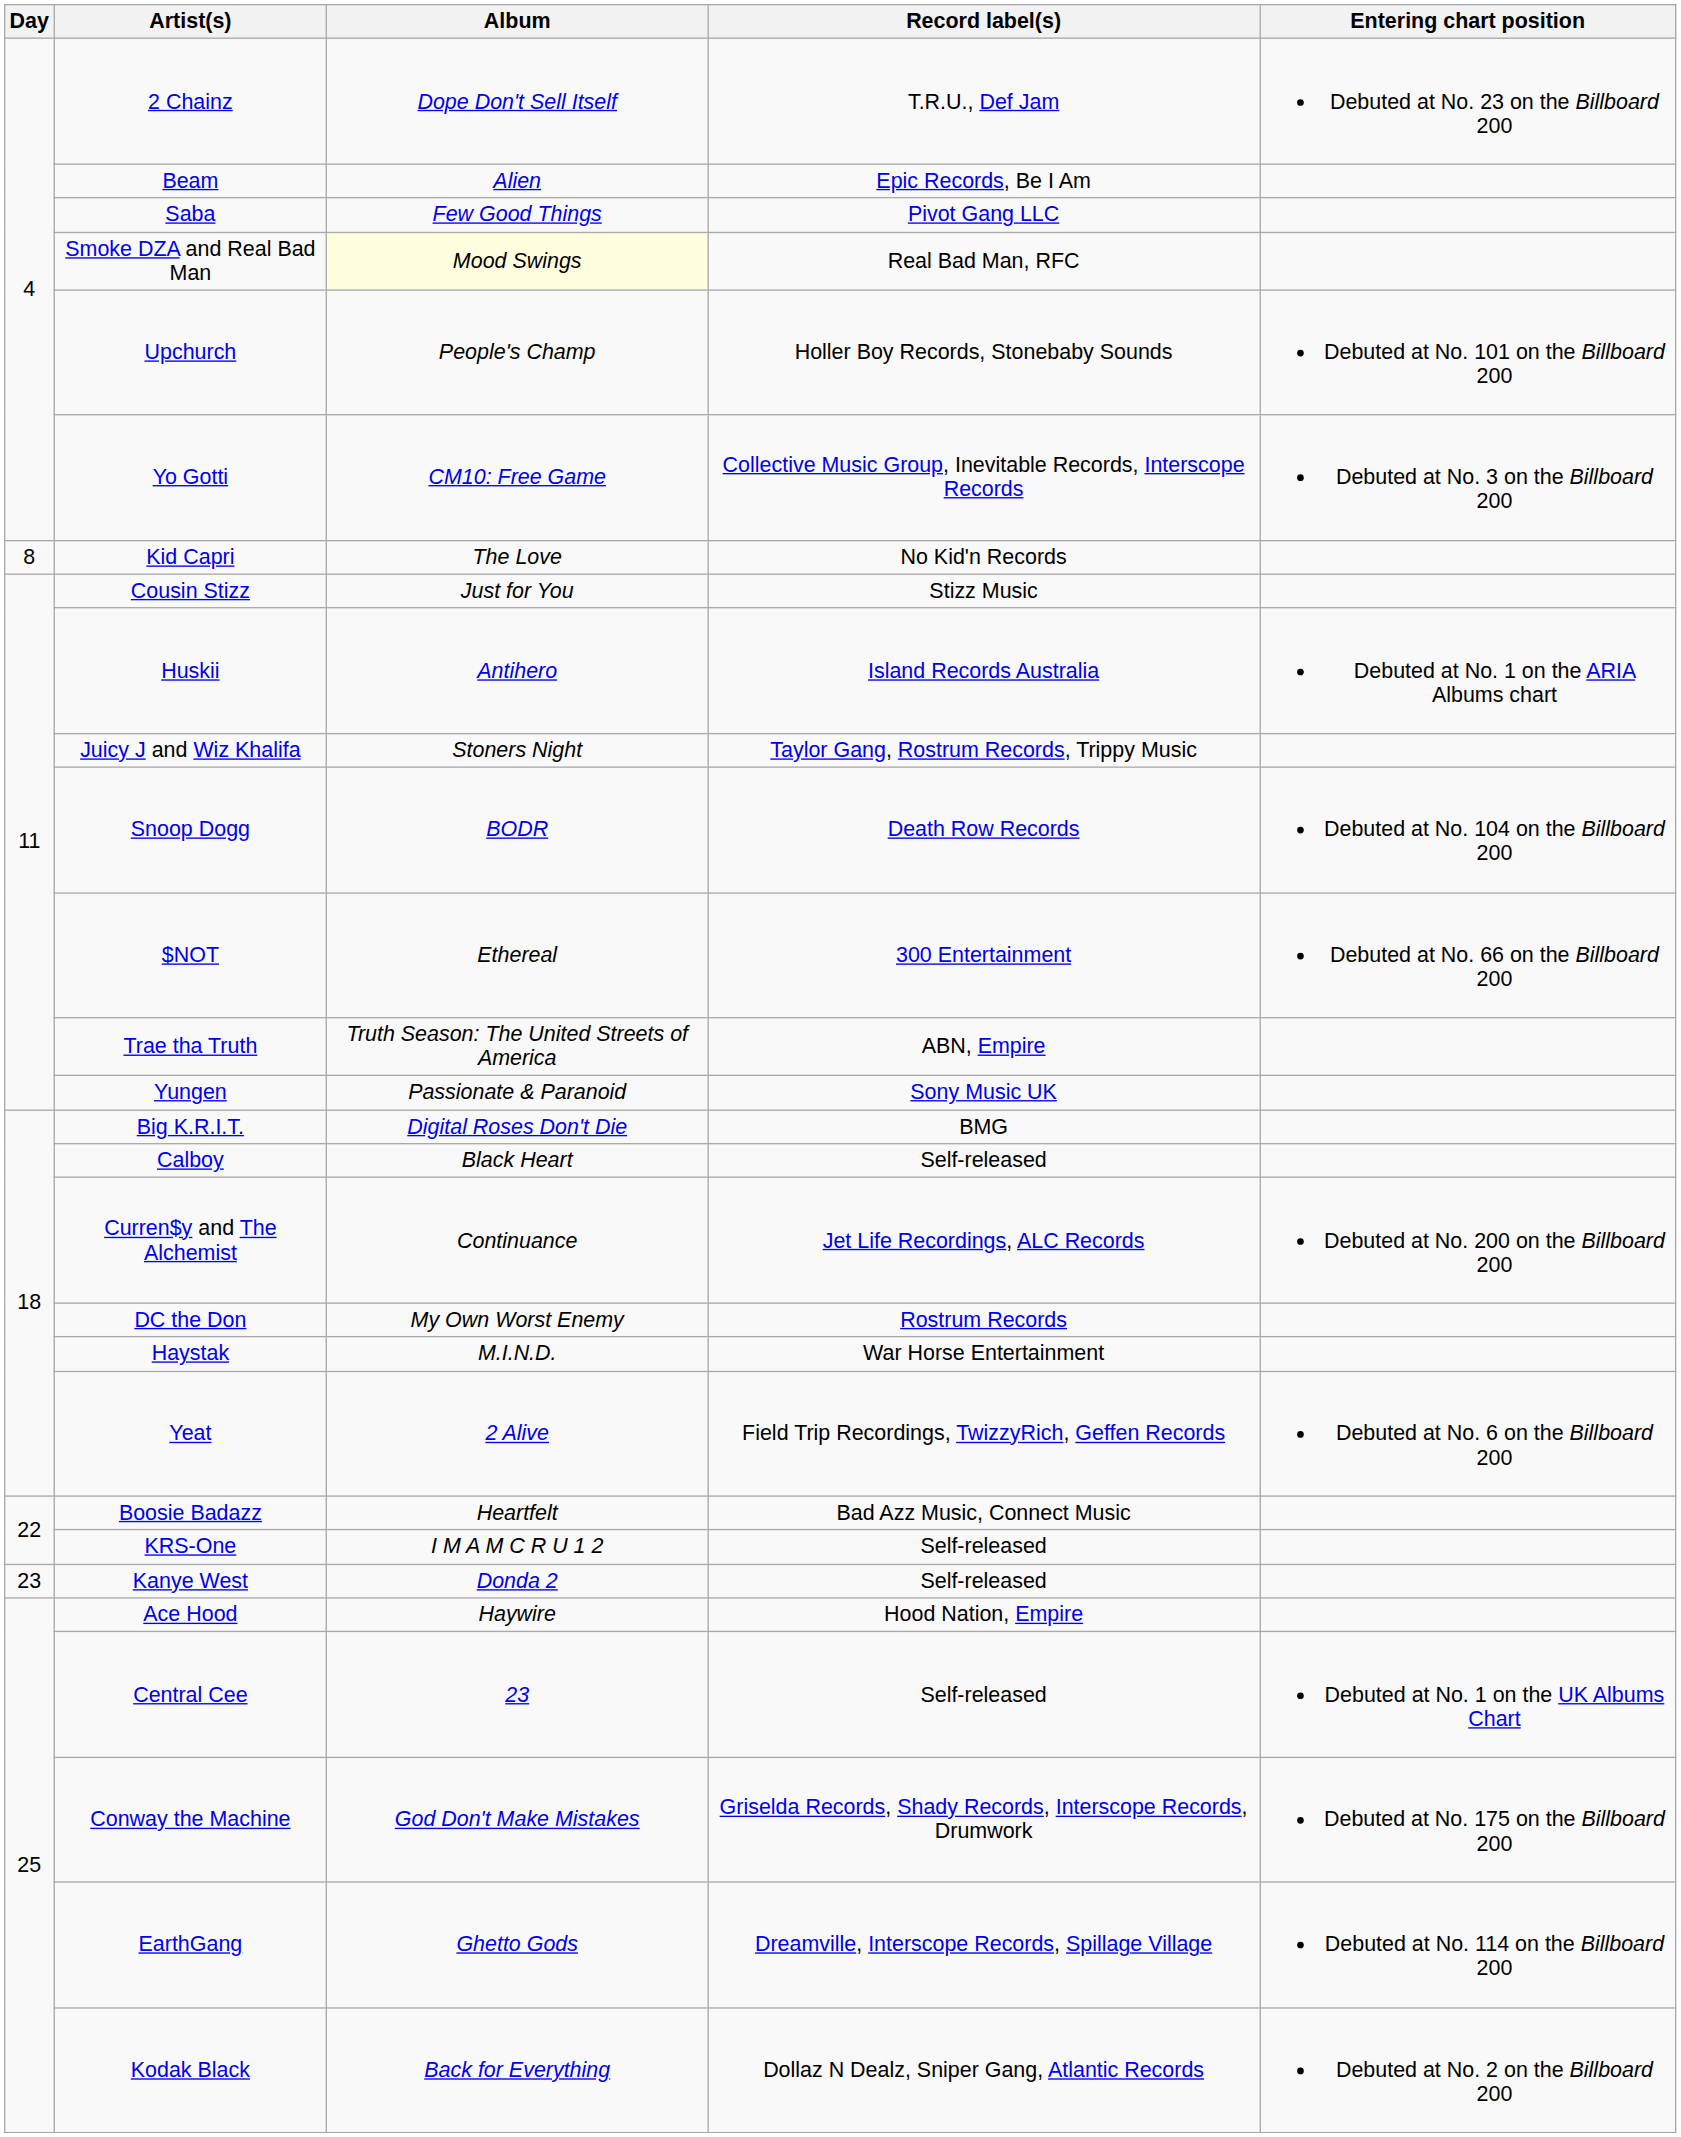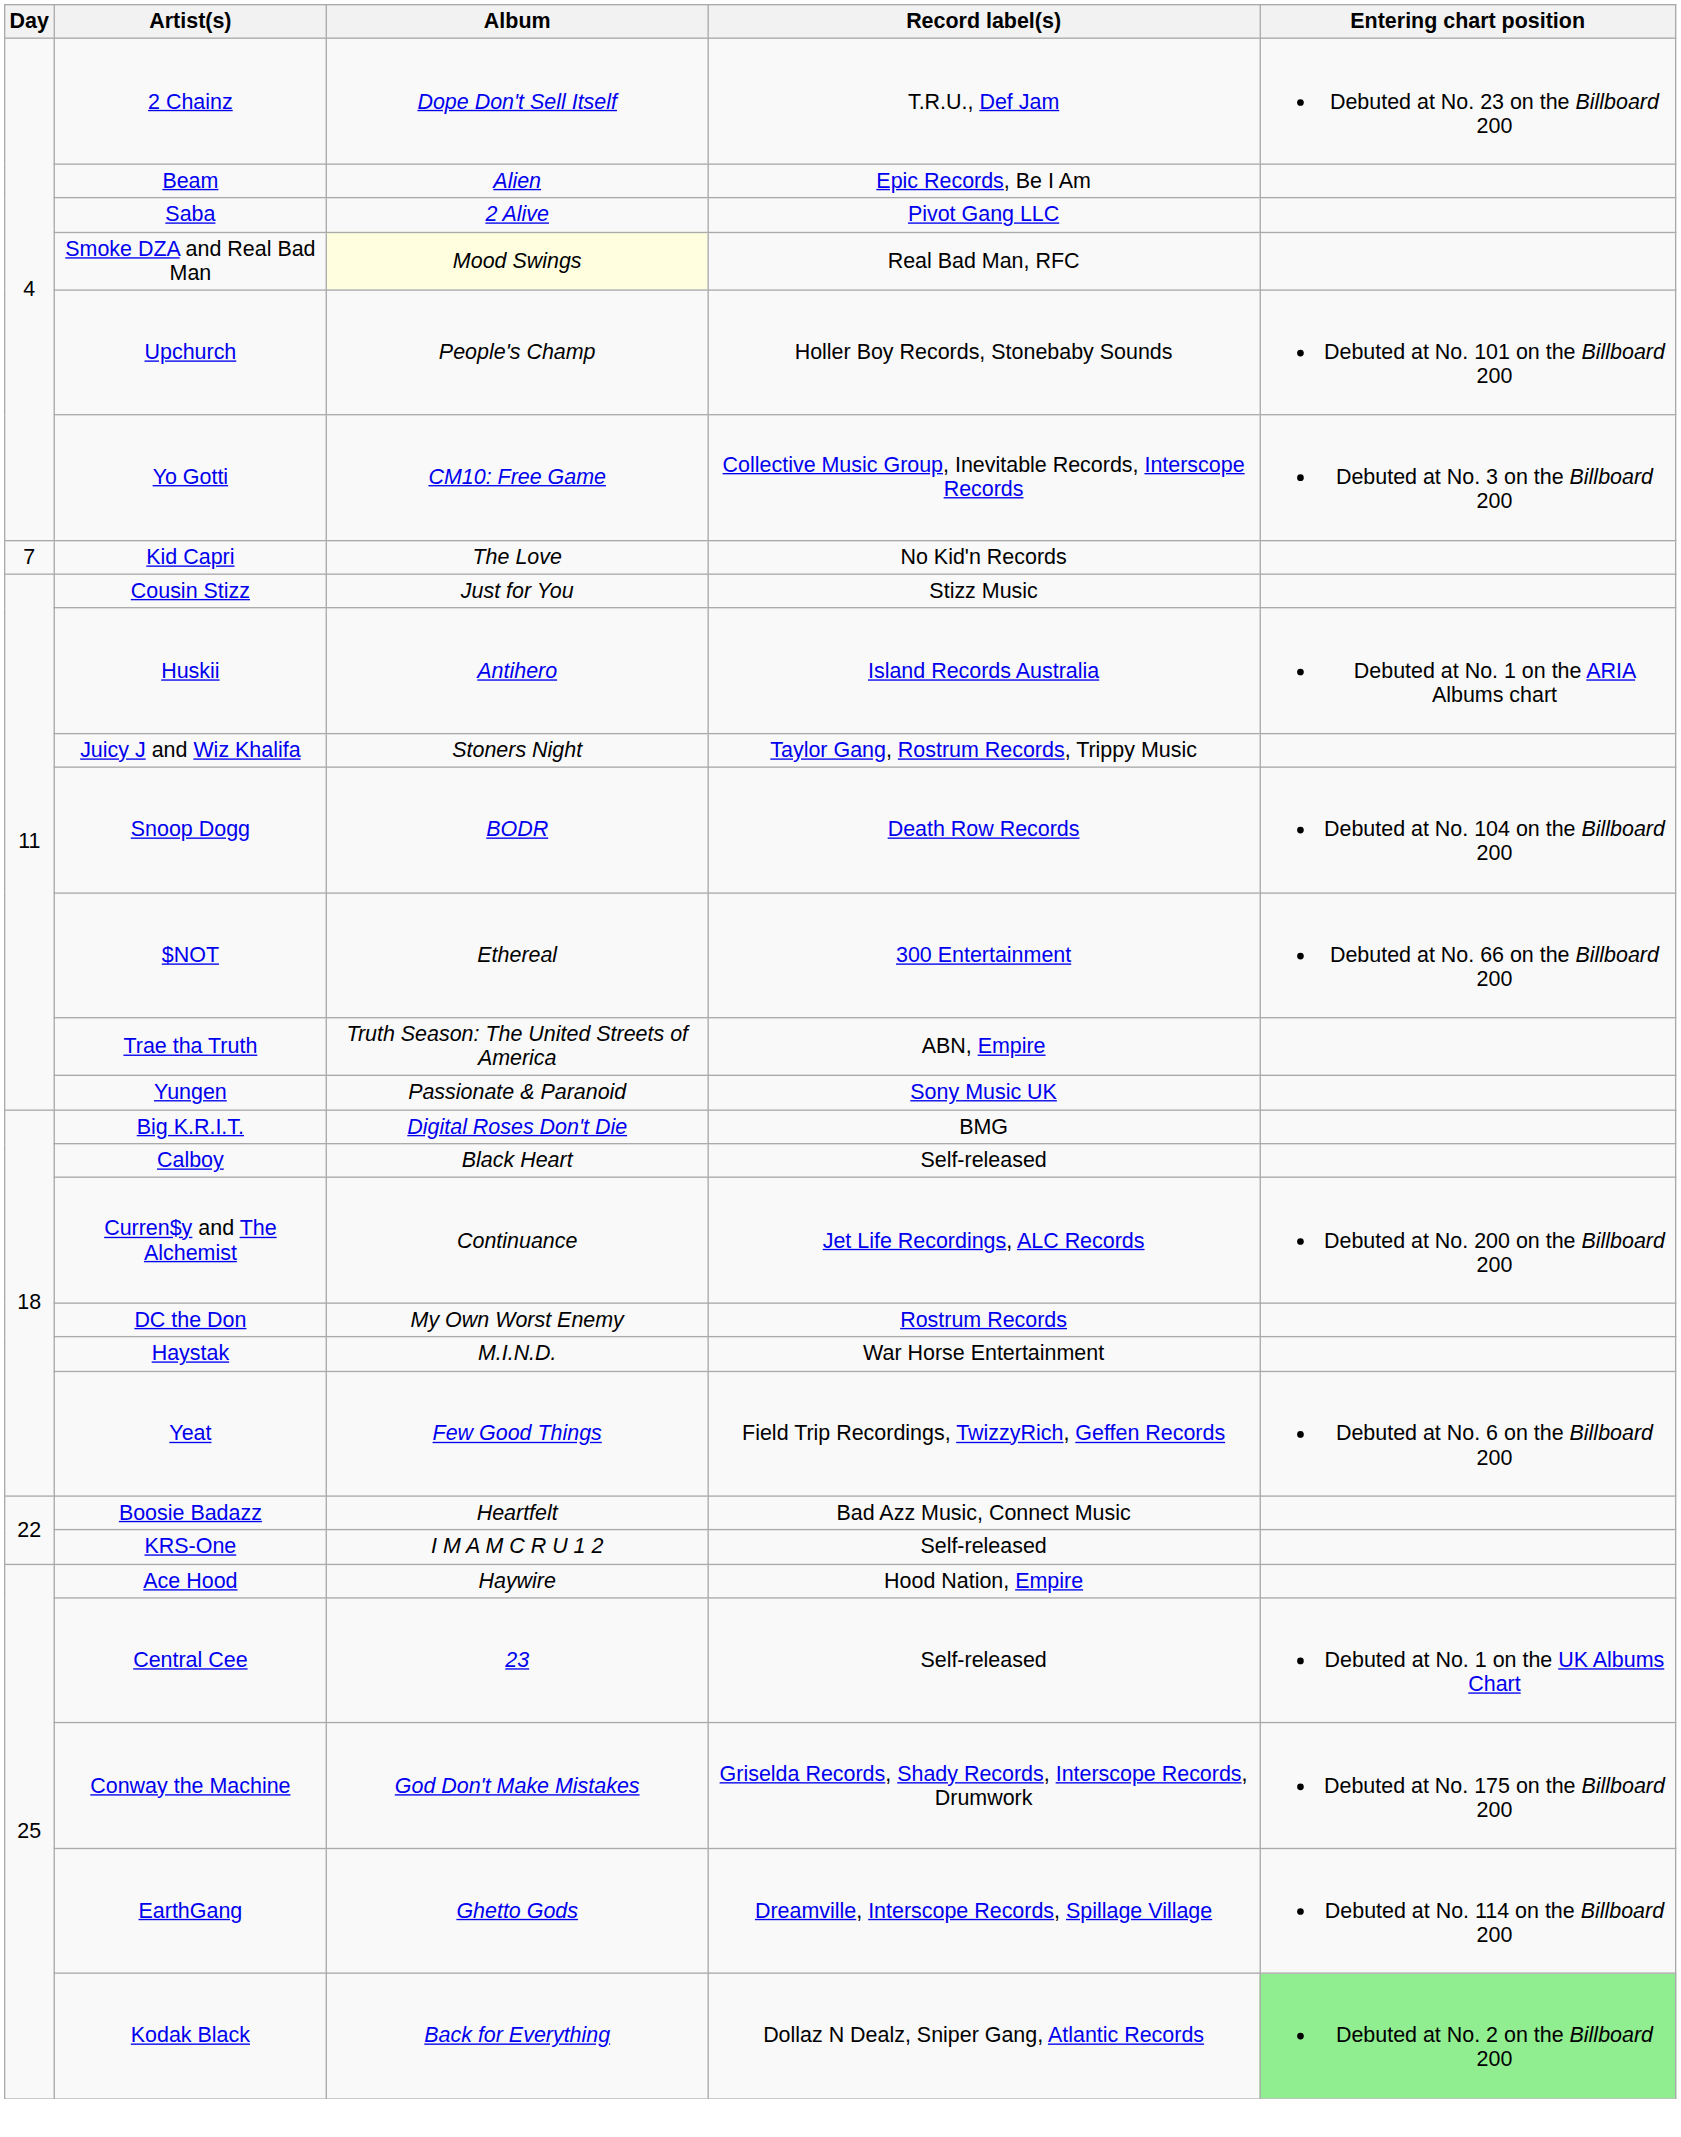 <table class="wikitable" style="text-align:center;">
 <tr>
 <th scope="col">Day</th>
 <th scope="col">Artist(s)</th>
 <th scope="col">Album</th>
 <th scope="col">Record label(s)</th>
 <th>Entering chart position</th>
 </tr>
 <tr>
 <td rowspan="6">4</td>
 <td><a href='#'>2 Chainz</a></td>
 <td><em><a href='#'>Dope Don't Sell Itself</a></em></td>
 <td>T.R.U., <a href='#'>Def Jam</a></td>
 <td><br><ul><li>Debuted at No. 23 on the <em>Billboard</em> 200</li></ul></td>
 </tr>
 <tr>
 <td><a href='#'>Beam</a></td>
 <td><em><a href='#'>Alien</a></em></td>
 <td><a href='#'>Epic Records</a>, Be I Am</td>
 <td></td>
 </tr>
 <tr>
 <td><a href='#'>Saba</a></td>
-<td><em><a href='#'>Few Good Things</a></em></td>
+<td><em><a href='#'>2 Alive</a></em></td>
 <td><a href='#'>Pivot Gang LLC</a></td>
 <td></td>
 </tr>
 <tr>
 <td><a href='#'>Smoke DZA</a> and Real Bad Man</td>
 <td style="background: lightyellow;"><em>Mood Swings</em></td>
 <td>Real Bad Man, RFC</td>
 <td></td>
 </tr>
 <tr>
 <td><a href='#'>Upchurch</a></td>
 <td><em>People's Champ</em></td>
 <td>Holler Boy Records, Stonebaby Sounds</td>
 <td><br><ul><li>Debuted at No. 101 on the <em>Billboard</em> 200</li></ul></td>
 </tr>
 <tr>
 <td><a href='#'>Yo Gotti</a></td>
 <td><em><a href='#'>CM10: Free Game</a></em></td>
 <td><a href='#'>Collective Music Group</a>, Inevitable Records, <a href='#'>Interscope Records</a></td>
 <td><br><ul><li>Debuted at No. 3 on the <em>Billboard</em> 200</li></ul></td>
 </tr>
 <tr>
-<td>8</td>
+<td>7</td>
 <td><a href='#'>Kid Capri</a></td>
 <td><em>The Love</em></td>
 <td>No Kid'n Records</td>
 <td></td>
 </tr>
 <tr>
 <td rowspan="7">11</td>
 <td><a href='#'>Cousin Stizz</a></td>
 <td><em>Just for You</em></td>
 <td>Stizz Music</td>
 <td></td>
 </tr>
 <tr>
 <td><a href='#'>Huskii</a></td>
 <td><em><a href='#'>Antihero</a></em></td>
 <td><a href='#'>Island Records Australia</a></td>
 <td><br><ul><li>Debuted at No. 1 on the <a href='#'>ARIA</a> Albums chart</li></ul></td>
 </tr>
 <tr>
 <td><a href='#'>Juicy J</a> and <a href='#'>Wiz Khalifa</a></td>
 <td><em>Stoners Night</em></td>
 <td><a href='#'>Taylor Gang</a>, <a href='#'>Rostrum Records</a>, Trippy Music</td>
 <td></td>
 </tr>
 <tr>
 <td><a href='#'>Snoop Dogg</a></td>
 <td><em><a href='#'>BODR</a></em></td>
 <td><a href='#'>Death Row Records</a></td>
 <td><br><ul><li>Debuted at No. 104 on the <em>Billboard</em> 200</li></ul></td>
 </tr>
 <tr>
 <td><a href='#'>$NOT</a></td>
 <td><em>Ethereal</em></td>
 <td><a href='#'>300 Entertainment</a></td>
 <td><br><ul><li>Debuted at No. 66 on the <em>Billboard</em> 200</li></ul></td>
 </tr>
 <tr>
 <td><a href='#'>Trae tha Truth</a></td>
 <td><em>Truth Season: The United Streets of America</em></td>
 <td>ABN, <a href='#'>Empire</a></td>
 <td></td>
 </tr>
 <tr>
 <td><a href='#'>Yungen</a></td>
 <td><em>Passionate & Paranoid</em></td>
 <td><a href='#'>Sony Music UK</a></td>
 <td></td>
 </tr>
 <tr>
 <td rowspan="6">18</td>
 <td><a href='#'>Big K.R.I.T.</a></td>
 <td><em><a href='#'>Digital Roses Don't Die</a></em></td>
 <td>BMG</td>
 <td></td>
 </tr>
 <tr>
 <td><a href='#'>Calboy</a></td>
 <td><em>Black Heart</em></td>
 <td>Self-released</td>
 <td></td>
 </tr>
 <tr>
 <td><a href='#'>Curren$y</a> and <a href='#'>The Alchemist</a></td>
 <td><em>Continuance</em></td>
 <td><a href='#'>Jet Life Recordings</a>, <a href='#'>ALC Records</a></td>
 <td><br><ul><li>Debuted at No. 200 on the <em>Billboard</em> 200</li></ul></td>
 </tr>
 <tr>
 <td><a href='#'>DC the Don</a></td>
 <td><em>My Own Worst Enemy</em></td>
 <td><a href='#'>Rostrum Records</a></td>
 <td></td>
 </tr>
 <tr>
 <td><a href='#'>Haystak</a></td>
 <td><em>M.I.N.D.</em></td>
 <td>War Horse Entertainment</td>
 <td></td>
 </tr>
 <tr>
 <td><a href='#'>Yeat</a></td>
-<td><em><a href='#'>2 Alive</a></em></td>
+<td><em><a href='#'>Few Good Things</a></em></td>
 <td>Field Trip Recordings, <a href='#'>TwizzyRich</a>, <a href='#'>Geffen Records</a></td>
 <td><br><ul><li>Debuted at No. 6 on the <em>Billboard</em> 200</li></ul></td>
 </tr>
 <tr>
 <td rowspan="2">22</td>
 <td><a href='#'>Boosie Badazz</a></td>
 <td><em>Heartfelt</em></td>
 <td>Bad Azz Music, Connect Music</td>
 <td></td>
 </tr>
 <tr>
 <td><a href='#'>KRS-One</a></td>
 <td><em>I M A M C R U 1 2</em></td>
-<td>Self-released</td>
-<td></td>
-</tr>
-<tr>
-<td>23</td>
-<td><a href='#'>Kanye West</a></td>
-<td><em><a href='#'>Donda 2</a></em></td>
 <td>Self-released</td>
 <td></td>
 </tr>
 <tr>
 <td rowspan="5">25</td>
 <td><a href='#'>Ace Hood</a></td>
 <td><em>Haywire</em></td>
 <td>Hood Nation, <a href='#'>Empire</a></td>
 <td></td>
 </tr>
 <tr>
 <td><a href='#'>Central Cee</a></td>
 <td><em><a href='#'>23</a></em></td>
 <td>Self-released</td>
 <td><br><ul><li>Debuted at No. 1 on the <a href='#'>UK Albums Chart</a></li></ul></td>
 </tr>
 <tr>
 <td><a href='#'>Conway the Machine</a></td>
 <td><em><a href='#'>God Don't Make Mistakes</a></em></td>
 <td><a href='#'>Griselda Records</a>, <a href='#'>Shady Records</a>, <a href='#'>Interscope Records</a>, Drumwork</td>
 <td><br><ul><li>Debuted at No. 175 on the <em>Billboard</em> 200</li></ul></td>
 </tr>
 <tr>
 <td><a href='#'>EarthGang</a></td>
 <td><em><a href='#'>Ghetto Gods</a></em></td>
 <td><a href='#'>Dreamville</a>, <a href='#'>Interscope Records</a>, <a href='#'>Spillage Village</a></td>
 <td><br><ul><li>Debuted at No. 114 on the <em>Billboard</em> 200</li></ul></td>
 </tr>
 <tr>
 <td><a href='#'>Kodak Black</a></td>
 <td><em><a href='#'>Back for Everything</a></em></td>
 <td>Dollaz N Dealz, Sniper Gang, <a href='#'>Atlantic Records</a></td>
-<td><br><ul><li>Debuted at No. 2 on the <em>Billboard</em> 200</li></ul></td>
+<td style="background: lightgreen;"><br><ul><li>Debuted at No. 2 on the <em>Billboard</em> 200</li></ul></td>
 </tr>
 </table>
